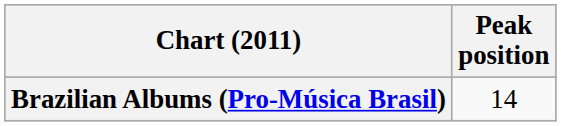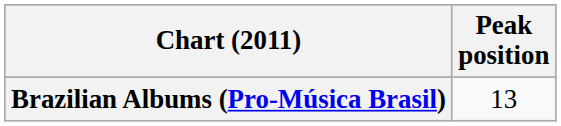 <table class="wikitable plainrowheaders">
 <tr>
 <th scope="col">Chart (2011)</th>
 <th scope="col">Peak<br> position</th>
 </tr>
 <tr>
 <th scope="row">Brazilian Albums (<a href='#'>Pro-Música Brasil</a>)</th>
-<td align="center">14</td>
+<td align="center">13</td>
 </tr>
 </table>
